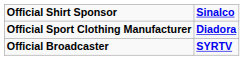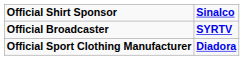 <table class="wikitable">
 <tr>
 <td><strong>Official Shirt Sponsor</strong></td>
 <td><strong><a href='#'>Sinalco</a></strong></td>
 </tr>
 <tr>
+<td><strong>Official Broadcaster</strong></td>
+<td><strong><a href='#'>SYRTV</a></strong></td>
+</tr>
+<tr>
 <td><strong>Official Sport Clothing Manufacturer</strong></td>
 <td><strong><a href='#'>Diadora</a></strong></td>
 </tr>
-<tr>
-<td><strong>Official Broadcaster</strong></td>
-<td><strong><a href='#'>SYRTV</a></strong></td>
-</tr>
 </table>
